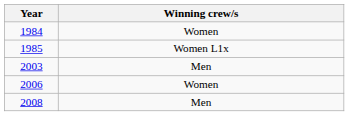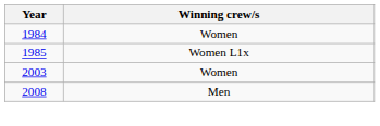 <table class="wikitable" style="text-align:center">
 <tr>
 <th width=70>Year</th>
 <th width=400>Winning crew/s</th>
 </tr>
 <tr>
 <td><a href='#'>1984</a></td>
 <td>Women </td>
 </tr>
 <tr>
 <td><a href='#'>1985</a></td>
 <td>Women L1x</td>
 </tr>
 <tr>
 <td><a href='#'>2003</a></td>
-<td>Men </td>
-</tr>
-<tr>
-<td><a href='#'>2006</a></td>
 <td>Women </td>
 </tr>
 <tr>
 <td><a href='#'>2008</a></td>
 <td>Men </td>
 </tr>
 </table>
